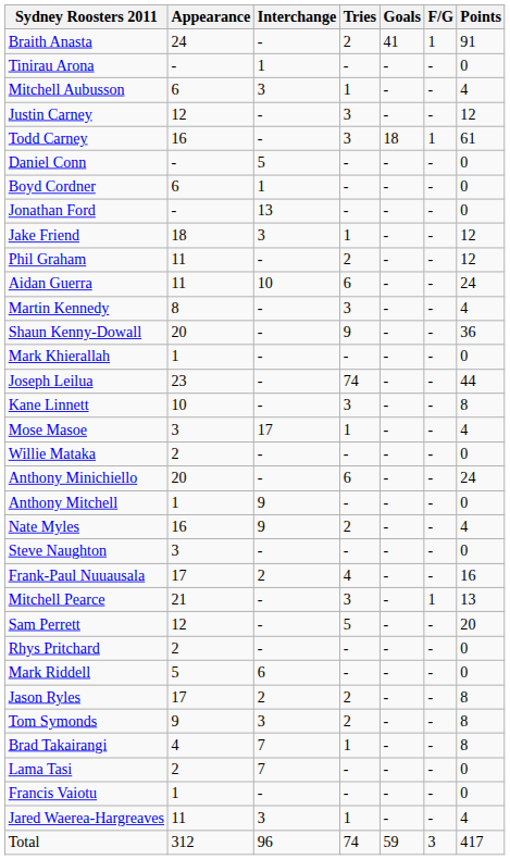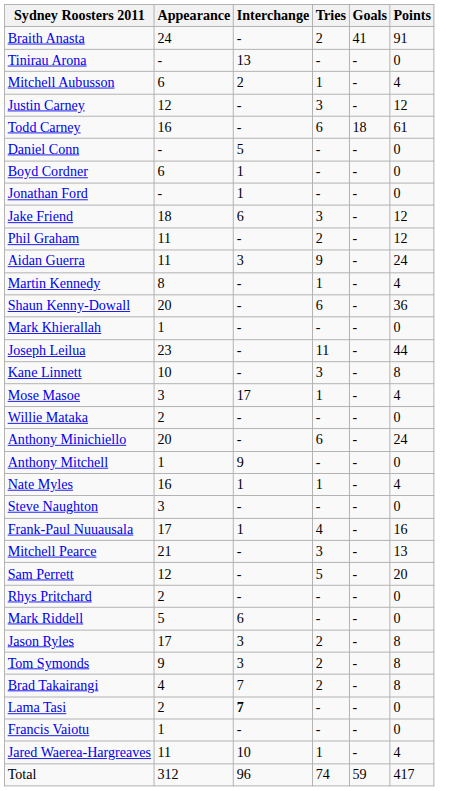 <table class="wikitable">
 <tr>
 <th>Sydney Roosters 2011</th>
 <th>Appearance</th>
 <th>Interchange</th>
 <th>Tries</th>
 <th>Goals</th>
-<th>F/G</th>
 <th>Points</th>
 </tr>
 <tr>
 <td><a href='#'>Braith Anasta</a></td>
 <td>24</td>
 <td>-</td>
 <td>2</td>
 <td>41</td>
-<td>1</td>
 <td>91</td>
 </tr>
 <tr>
 <td><a href='#'>Tinirau Arona</a></td>
 <td>-</td>
-<td>1</td>
-<td>-</td>
+<td>13</td>
 <td>-</td>
 <td>-</td>
 <td>0</td>
 </tr>
 <tr>
 <td><a href='#'>Mitchell Aubusson</a></td>
 <td>6</td>
-<td>3</td>
+<td>2</td>
 <td>1</td>
-<td>-</td>
 <td>-</td>
 <td>4</td>
 </tr>
 <tr>
 <td><a href='#'>Justin Carney</a></td>
 <td>12</td>
 <td>-</td>
 <td>3</td>
 <td>-</td>
-<td>-</td>
 <td>12</td>
 </tr>
 <tr>
 <td><a href='#'>Todd Carney</a></td>
 <td>16</td>
 <td>-</td>
-<td>3</td>
+<td>6</td>
 <td>18</td>
-<td>1</td>
 <td>61</td>
 </tr>
 <tr>
 <td><a href='#'>Daniel Conn</a></td>
 <td>-</td>
 <td>5</td>
-<td>-</td>
 <td>-</td>
 <td>-</td>
 <td>0</td>
 </tr>
 <tr>
 <td><a href='#'>Boyd Cordner</a></td>
 <td>6</td>
 <td>1</td>
 <td>-</td>
 <td>-</td>
-<td>-</td>
 <td>0</td>
 </tr>
 <tr>
 <td><a href='#'>Jonathan Ford</a></td>
 <td>-</td>
-<td>13</td>
-<td>-</td>
+<td>1</td>
 <td>-</td>
 <td>-</td>
 <td>0</td>
 </tr>
 <tr>
 <td><a href='#'>Jake Friend</a></td>
 <td>18</td>
+<td>6</td>
 <td>3</td>
-<td>1</td>
-<td>-</td>
 <td>-</td>
 <td>12</td>
 </tr>
 <tr>
 <td><a href='#'>Phil Graham</a></td>
 <td>11</td>
 <td>-</td>
 <td>2</td>
 <td>-</td>
-<td>-</td>
 <td>12</td>
 </tr>
 <tr>
 <td><a href='#'>Aidan Guerra</a></td>
 <td>11</td>
-<td>10</td>
-<td>6</td>
-<td>-</td>
+<td>3</td>
+<td>9</td>
 <td>-</td>
 <td>24</td>
 </tr>
 <tr>
 <td><a href='#'>Martin Kennedy</a></td>
 <td>8</td>
 <td>-</td>
-<td>3</td>
-<td>-</td>
+<td>1</td>
 <td>-</td>
 <td>4</td>
 </tr>
 <tr>
 <td><a href='#'>Shaun Kenny-Dowall</a></td>
 <td>20</td>
 <td>-</td>
-<td>9</td>
-<td>-</td>
+<td>6</td>
 <td>-</td>
 <td>36</td>
 </tr>
 <tr>
 <td><a href='#'>Mark Khierallah</a></td>
 <td>1</td>
 <td>-</td>
 <td>-</td>
 <td>-</td>
-<td>-</td>
 <td>0</td>
 </tr>
 <tr>
 <td><a href='#'>Joseph Leilua</a></td>
 <td>23</td>
 <td>-</td>
-<td>74</td>
-<td>-</td>
+<td>11</td>
 <td>-</td>
 <td>44</td>
 </tr>
 <tr>
 <td><a href='#'>Kane Linnett</a></td>
 <td>10</td>
 <td>-</td>
 <td>3</td>
 <td>-</td>
-<td>-</td>
 <td>8</td>
 </tr>
 <tr>
 <td><a href='#'>Mose Masoe</a></td>
 <td>3</td>
 <td>17</td>
 <td>1</td>
 <td>-</td>
-<td>-</td>
 <td>4</td>
 </tr>
 <tr>
 <td><a href='#'>Willie Mataka</a></td>
 <td>2</td>
-<td>-</td>
 <td>-</td>
 <td>-</td>
 <td>-</td>
 <td>0</td>
 </tr>
 <tr>
 <td><a href='#'>Anthony Minichiello</a></td>
 <td>20</td>
 <td>-</td>
 <td>6</td>
 <td>-</td>
-<td>-</td>
 <td>24</td>
 </tr>
 <tr>
 <td><a href='#'>Anthony Mitchell</a></td>
 <td>1</td>
 <td>9</td>
 <td>-</td>
 <td>-</td>
-<td>-</td>
 <td>0</td>
 </tr>
 <tr>
 <td><a href='#'>Nate Myles</a></td>
 <td>16</td>
-<td>9</td>
-<td>2</td>
-<td>-</td>
+<td>1</td>
+<td>1</td>
 <td>-</td>
 <td>4</td>
 </tr>
 <tr>
 <td><a href='#'>Steve Naughton</a></td>
 <td>3</td>
 <td>-</td>
 <td>-</td>
 <td>-</td>
-<td>-</td>
 <td>0</td>
 </tr>
 <tr>
 <td><a href='#'>Frank-Paul Nuuausala</a></td>
 <td>17</td>
-<td>2</td>
+<td>1</td>
 <td>4</td>
-<td>-</td>
 <td>-</td>
 <td>16</td>
 </tr>
 <tr>
 <td><a href='#'>Mitchell Pearce</a></td>
 <td>21</td>
 <td>-</td>
 <td>3</td>
 <td>-</td>
-<td>1</td>
 <td>13</td>
 </tr>
 <tr>
 <td><a href='#'>Sam Perrett</a></td>
 <td>12</td>
 <td>-</td>
 <td>5</td>
 <td>-</td>
-<td>-</td>
 <td>20</td>
 </tr>
 <tr>
 <td><a href='#'>Rhys Pritchard</a></td>
 <td>2</td>
-<td>-</td>
 <td>-</td>
 <td>-</td>
 <td>-</td>
 <td>0</td>
 </tr>
 <tr>
 <td><a href='#'>Mark Riddell</a></td>
 <td>5</td>
 <td>6</td>
 <td>-</td>
 <td>-</td>
-<td>-</td>
 <td>0</td>
 </tr>
 <tr>
 <td><a href='#'>Jason Ryles</a></td>
 <td>17</td>
+<td>3</td>
 <td>2</td>
-<td>2</td>
-<td>-</td>
 <td>-</td>
 <td>8</td>
 </tr>
 <tr>
 <td><a href='#'>Tom Symonds</a></td>
 <td>9</td>
 <td>3</td>
 <td>2</td>
 <td>-</td>
-<td>-</td>
 <td>8</td>
 </tr>
 <tr>
 <td><a href='#'>Brad Takairangi</a></td>
 <td>4</td>
 <td>7</td>
-<td>1</td>
-<td>-</td>
+<td>2</td>
 <td>-</td>
 <td>8</td>
 </tr>
 <tr>
 <td><a href='#'>Lama Tasi</a></td>
 <td>2</td>
-<td>7</td>
-<td>-</td>
+<td><strong>7</strong></td>
 <td>-</td>
 <td>-</td>
 <td>0</td>
 </tr>
 <tr>
 <td><a href='#'>Francis Vaiotu</a></td>
 <td>1</td>
 <td>-</td>
 <td>-</td>
 <td>-</td>
-<td>-</td>
 <td>0</td>
 </tr>
 <tr>
 <td><a href='#'>Jared Waerea-Hargreaves</a></td>
 <td>11</td>
-<td>3</td>
+<td>10</td>
 <td>1</td>
-<td>-</td>
 <td>-</td>
 <td>4</td>
 </tr>
 <tr>
 <td>Total</td>
 <td>312</td>
 <td>96</td>
 <td>74</td>
 <td>59</td>
-<td>3</td>
 <td>417</td>
 </tr>
 </table>
